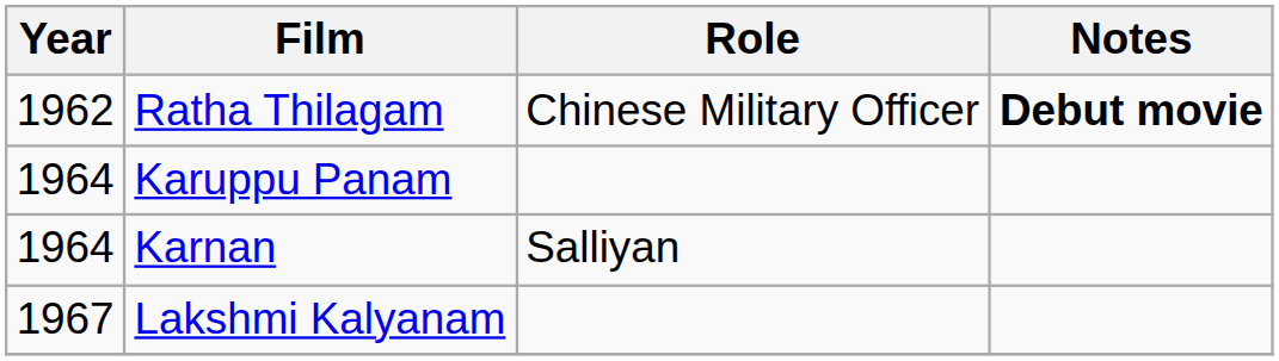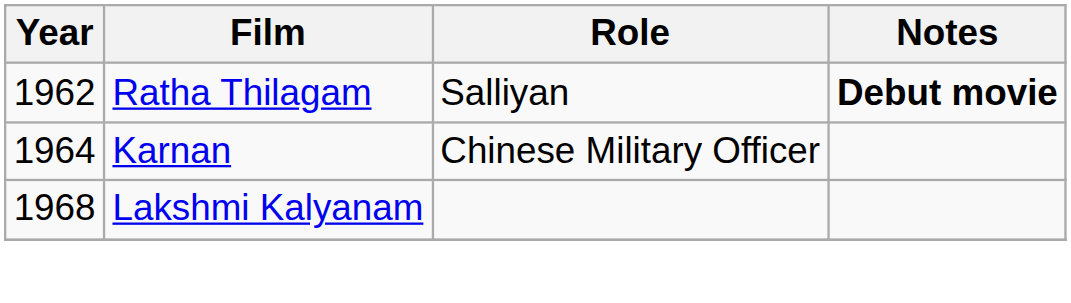 <table class="wikitable sortable">
 <tr>
 <th>Year</th>
 <th>Film</th>
 <th>Role</th>
 <th>Notes</th>
 </tr>
 <tr>
 <td>1962</td>
 <td><a href='#'>Ratha Thilagam</a></td>
-<td>Chinese Military Officer</td>
+<td>Salliyan</td>
 <td><strong>Debut movie</strong></td>
 </tr>
 <tr>
 <td>1964</td>
-<td><a href='#'>Karuppu Panam</a></td>
-<td></td>
+<td><a href='#'>Karnan</a></td>
+<td>Chinese Military Officer</td>
 <td></td>
 </tr>
 <tr>
-<td>1964</td>
-<td><a href='#'>Karnan</a></td>
-<td>Salliyan</td>
-<td></td>
-</tr>
-<tr>
-<td>1967</td>
+<td>1968</td>
 <td><a href='#'>Lakshmi Kalyanam</a></td>
 <td></td>
 <td></td>
 </tr>
 <tr>
 </tr>
 </table>
